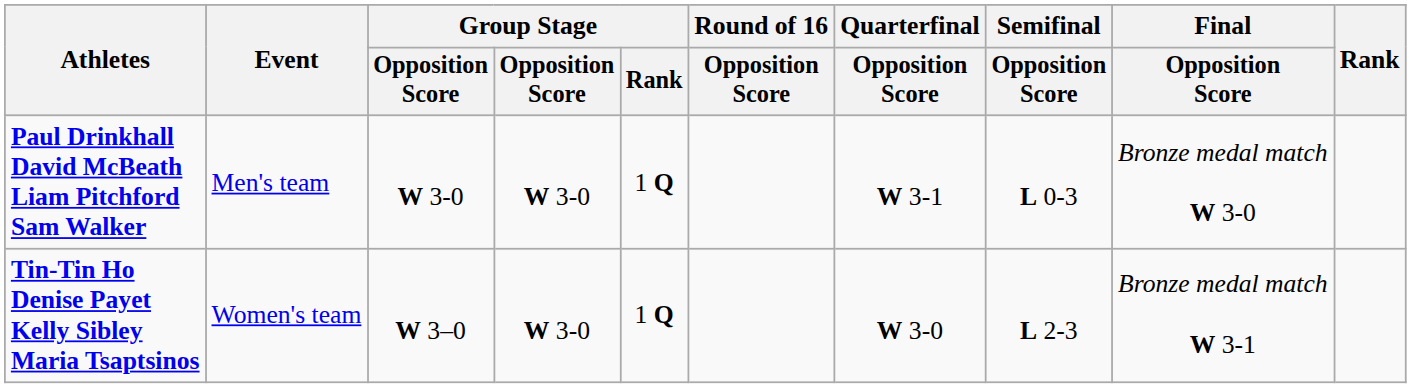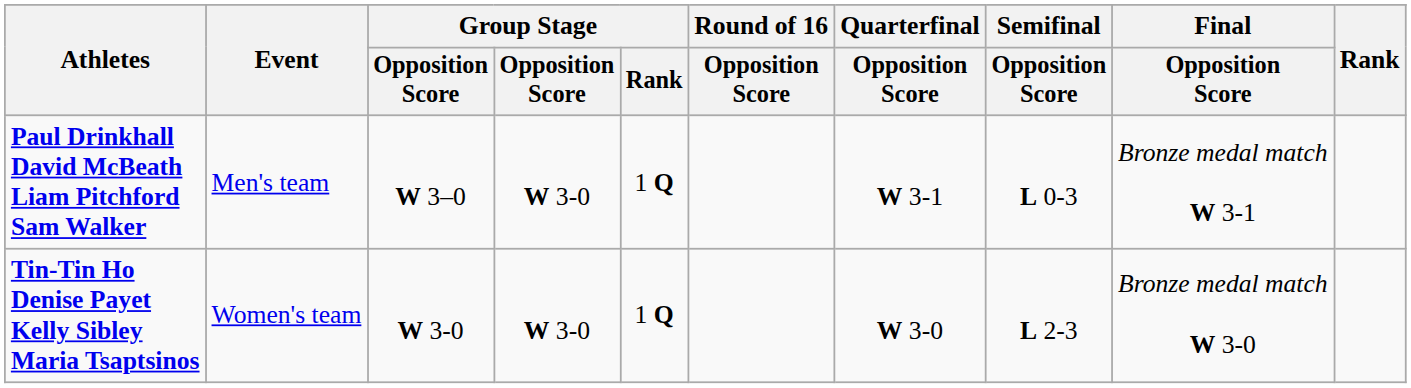 <table class="wikitable" style="font-size:90%">
 <tr>
 <th rowspan=2>Athletes</th>
 <th rowspan=2>Event</th>
 <th colspan=3>Group Stage</th>
 <th>Round of 16</th>
 <th>Quarterfinal</th>
 <th>Semifinal</th>
 <th>Final</th>
 <th rowspan=2>Rank</th>
 </tr>
 <tr style="font-size:95%">
 <th>Opposition<br>Score</th>
 <th>Opposition<br>Score</th>
 <th>Rank</th>
 <th>Opposition<br>Score</th>
 <th>Opposition<br>Score</th>
 <th>Opposition<br>Score</th>
 <th>Opposition<br>Score</th>
 </tr>
 <tr align=center>
 <td align=left><strong><a href='#'>Paul Drinkhall</a><br><a href='#'>David McBeath</a><br><a href='#'>Liam Pitchford</a><br><a href='#'>Sam Walker</a></strong></td>
 <td align=left><a href='#'>Men's team</a></td>
-<td><br><strong>W</strong> 3-0</td>
+<td><br><strong>W</strong> 3–0</td>
 <td><br><strong>W</strong> 3-0</td>
 <td>1 <strong>Q</strong></td>
 <td></td>
 <td><br><strong>W</strong> 3-1</td>
 <td><br><strong>L</strong> 0-3</td>
-<td><em>Bronze medal match</em><br><br><strong>W</strong> 3-0</td>
+<td><em>Bronze medal match</em><br><br><strong>W</strong> 3-1</td>
 <td></td>
 </tr>
 <tr align=center>
 <td align=left><strong><a href='#'>Tin-Tin Ho</a></strong><br><strong><a href='#'>Denise Payet</a></strong><br><strong><a href='#'>Kelly Sibley</a></strong><br><strong><a href='#'>Maria Tsaptsinos</a></strong></td>
 <td align=left><a href='#'>Women's team</a></td>
-<td><br><strong>W</strong> 3–0</td>
+<td><br><strong>W</strong> 3-0</td>
 <td><br><strong>W</strong> 3-0</td>
 <td>1 <strong>Q</strong></td>
 <td></td>
 <td><br><strong>W</strong> 3-0</td>
 <td><br><strong>L</strong> 2-3</td>
-<td><em>Bronze medal match</em><br><br><strong>W</strong> 3-1</td>
+<td><em>Bronze medal match</em><br><br><strong>W</strong> 3-0</td>
 <td></td>
 </tr>
 </table>
